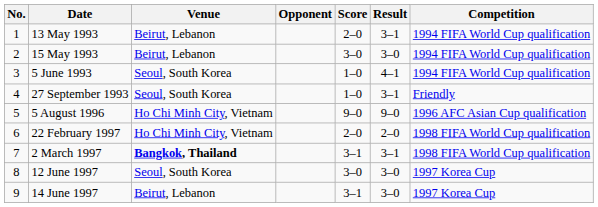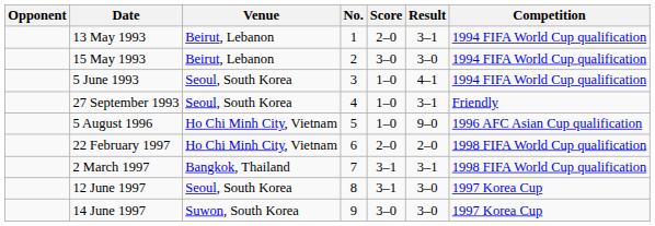 <table class="wikitable sortable">
 <tr>
-<th>No.</th>
+<th>Opponent</th>
 <th>Date</th>
 <th>Venue</th>
-<th>Opponent</th>
+<th>No.</th>
 <th>Score</th>
 <th>Result</th>
 <th>Competition</th>
 </tr>
 <tr>
-<td align="center">1</td>
+<td></td>
 <td>13 May 1993</td>
 <td><a href='#'>Beirut</a>, Lebanon</td>
-<td></td>
+<td align="center">1</td>
 <td align="center">2–0</td>
 <td align="center">3–1</td>
 <td><a href='#'>1994 FIFA World Cup qualification</a></td>
 </tr>
 <tr>
-<td align="center">2</td>
+<td></td>
 <td>15 May 1993</td>
 <td><a href='#'>Beirut</a>, Lebanon</td>
-<td></td>
+<td align="center">2</td>
 <td align="center">3–0</td>
 <td align="center">3–0</td>
 <td><a href='#'>1994 FIFA World Cup qualification</a></td>
 </tr>
 <tr>
-<td align="center">3</td>
+<td></td>
 <td>5 June 1993</td>
 <td><a href='#'>Seoul</a>, South Korea</td>
-<td></td>
+<td align="center">3</td>
 <td align="center">1–0</td>
 <td align="center">4–1</td>
 <td><a href='#'>1994 FIFA World Cup qualification</a></td>
 </tr>
 <tr>
-<td align="center">4</td>
+<td></td>
 <td>27 September 1993</td>
 <td><a href='#'>Seoul</a>, South Korea</td>
-<td></td>
+<td align="center">4</td>
 <td align="center">1–0</td>
 <td align="center">3–1</td>
 <td><a href='#'>Friendly</a></td>
 </tr>
 <tr>
-<td align="center">5</td>
+<td></td>
 <td>5 August 1996</td>
 <td><a href='#'>Ho Chi Minh City</a>, Vietnam</td>
-<td></td>
-<td align="center">9–0</td>
+<td align="center">5</td>
+<td align="center">1–0</td>
 <td align="center">9–0</td>
 <td><a href='#'>1996 AFC Asian Cup qualification</a></td>
 </tr>
 <tr>
-<td align="center">6</td>
+<td></td>
 <td>22 February 1997</td>
 <td><a href='#'>Ho Chi Minh City</a>, Vietnam</td>
-<td></td>
+<td align="center">6</td>
 <td align="center">2–0</td>
 <td align="center">2–0</td>
 <td><a href='#'>1998 FIFA World Cup qualification</a></td>
 </tr>
 <tr>
+<td></td>
+<td>2 March 1997</td>
+<td><a href='#'>Bangkok</a>, Thailand</td>
 <td align="center">7</td>
-<td>2 March 1997</td>
-<td><strong><a href='#'>Bangkok</a>, Thailand</strong></td>
-<td></td>
 <td align="center">3–1</td>
 <td align="center">3–1</td>
 <td><a href='#'>1998 FIFA World Cup qualification</a></td>
 </tr>
 <tr>
-<td align="center">8</td>
+<td></td>
 <td>12 June 1997</td>
 <td><a href='#'>Seoul</a>, South Korea</td>
+<td align="center">8</td>
+<td align="center">3–1</td>
+<td align="center">3–0</td>
+<td><a href='#'>1997 Korea Cup</a></td>
+</tr>
+<tr>
 <td></td>
+<td>14 June 1997</td>
+<td><a href='#'>Suwon</a>, South Korea</td>
+<td align="center">9</td>
 <td align="center">3–0</td>
 <td align="center">3–0</td>
 <td><a href='#'>1997 Korea Cup</a></td>
 </tr>
-<tr>
-<td align="center">9</td>
-<td>14 June 1997</td>
-<td><a href='#'>Beirut</a>, Lebanon</td>
-<td></td>
-<td align="center">3–1</td>
-<td align="center">3–0</td>
-<td><a href='#'>1997 Korea Cup</a></td>
-</tr>
 </table>
